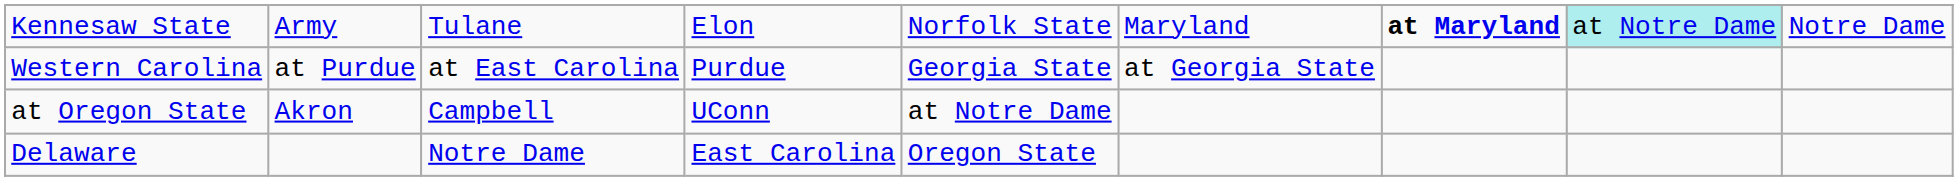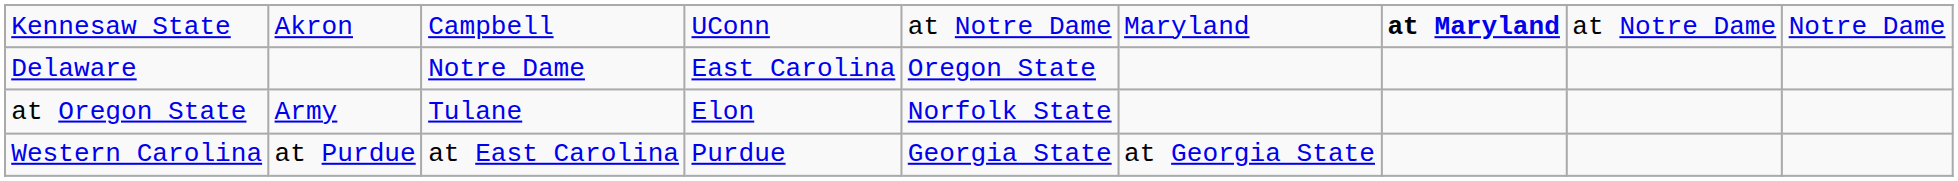 <table class="wikitable">
 <tr>
 </tr>
 <tr>
 </tr>
 <tr>
 <td><a href='#'>Kennesaw State</a></td>
+<td><a href='#'>Akron</a></td>
+<td><a href='#'>Campbell</a></td>
+<td><a href='#'>UConn</a></td>
+<td>at <a href='#'>Notre Dame</a></td>
+<td><a href='#'>Maryland</a></td>
+<td><strong>at <a href='#'>Maryland</a></strong></td>
+<td>at <a href='#'>Notre Dame</a></td>
+<td><a href='#'>Notre Dame</a></td>
+</tr>
+<tr>
+<td><a href='#'>Delaware</a></td>
+<td></td>
+<td><a href='#'>Notre Dame</a></td>
+<td><a href='#'>East Carolina</a></td>
+<td><a href='#'>Oregon State</a></td>
+<td></td>
+<td></td>
+<td></td>
+<td></td>
+</tr>
+<tr>
+<td>at <a href='#'>Oregon State</a></td>
 <td><a href='#'>Army</a></td>
 <td><a href='#'>Tulane</a></td>
 <td><a href='#'>Elon</a></td>
 <td><a href='#'>Norfolk State</a></td>
-<td><a href='#'>Maryland</a></td>
-<td><strong>at <a href='#'>Maryland</a></strong></td>
-<td style="background: paleturquoise;">at <a href='#'>Notre Dame</a></td>
-<td><a href='#'>Notre Dame</a></td>
+<td></td>
+<td></td>
+<td></td>
+<td></td>
 </tr>
 <tr>
 <td><a href='#'>Western Carolina</a></td>
 <td>at <a href='#'>Purdue</a></td>
 <td>at <a href='#'>East Carolina</a></td>
 <td><a href='#'>Purdue</a></td>
 <td><a href='#'>Georgia State</a></td>
 <td>at <a href='#'>Georgia State</a></td>
 <td></td>
 <td></td>
 <td></td>
 </tr>
-<tr>
-<td>at <a href='#'>Oregon State</a></td>
-<td><a href='#'>Akron</a></td>
-<td><a href='#'>Campbell</a></td>
-<td><a href='#'>UConn</a></td>
-<td>at <a href='#'>Notre Dame</a></td>
-<td></td>
-<td></td>
-<td></td>
-<td></td>
-</tr>
-<tr>
-<td><a href='#'>Delaware</a></td>
-<td></td>
-<td><a href='#'>Notre Dame</a></td>
-<td><a href='#'>East Carolina</a></td>
-<td><a href='#'>Oregon State</a></td>
-<td></td>
-<td></td>
-<td></td>
-<td></td>
-</tr>
 </table>
